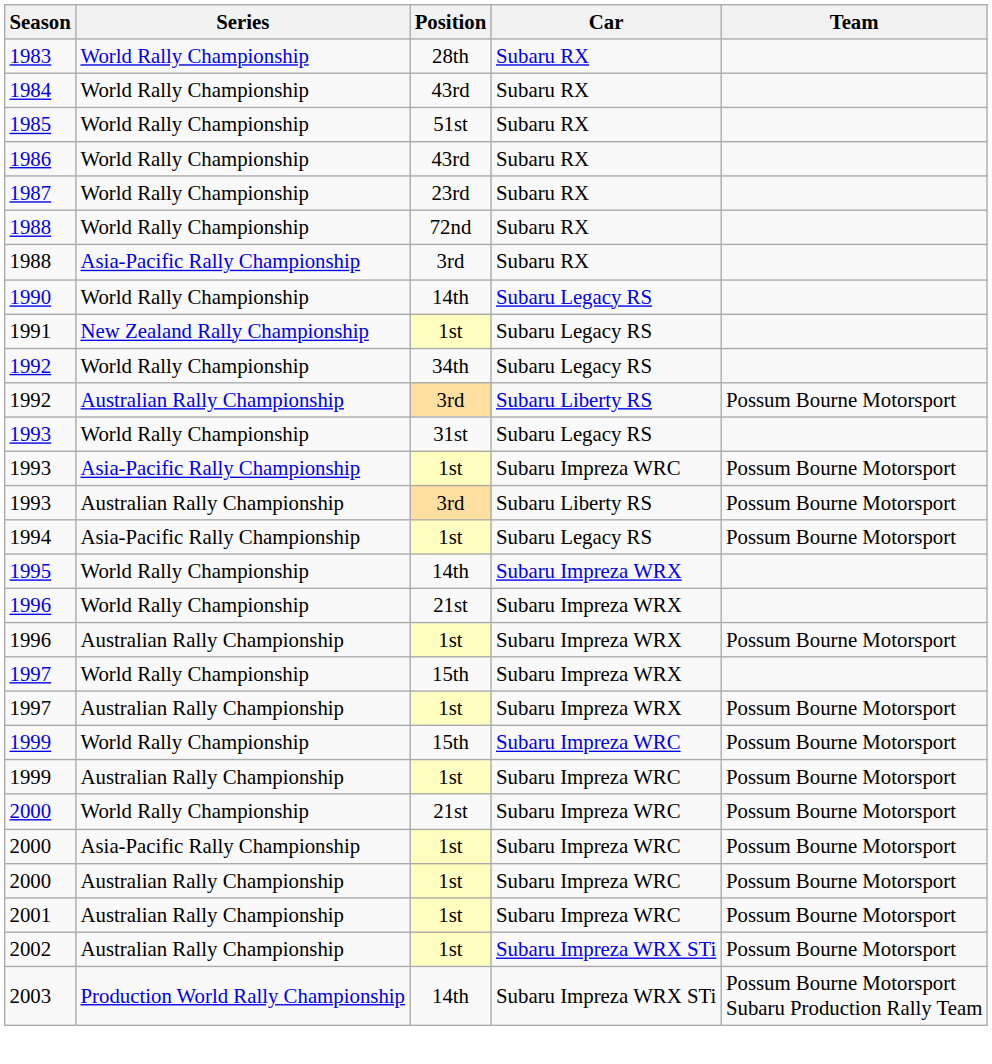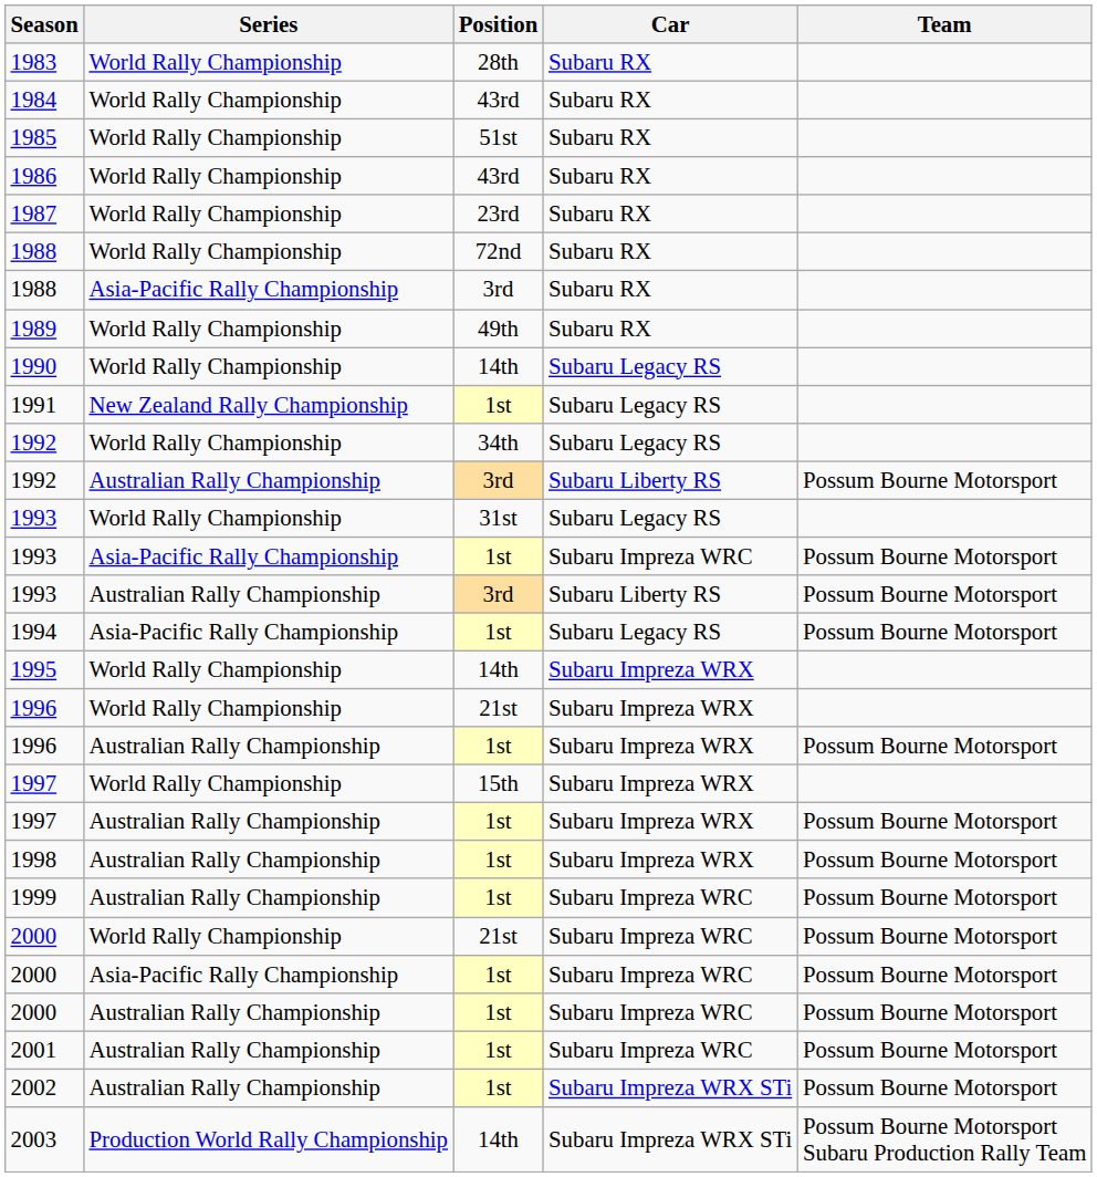 <table class="wikitable" style="font-size: 95%;">
 <tr>
 <th>Season</th>
 <th>Series</th>
 <th>Position</th>
 <th>Car</th>
 <th>Team</th>
 </tr>
 <tr>
 <td><a href='#'>1983</a></td>
 <td><a href='#'>World Rally Championship</a></td>
 <td align="center">28th</td>
 <td><a href='#'>Subaru RX</a></td>
 <td></td>
 </tr>
 <tr>
 <td><a href='#'>1984</a></td>
 <td>World Rally Championship</td>
 <td align="center">43rd</td>
 <td>Subaru RX</td>
 <td></td>
 </tr>
 <tr>
 <td><a href='#'>1985</a></td>
 <td>World Rally Championship</td>
 <td align="center">51st</td>
 <td>Subaru RX</td>
 <td></td>
 </tr>
 <tr>
 <td><a href='#'>1986</a></td>
 <td>World Rally Championship</td>
 <td align="center">43rd</td>
 <td>Subaru RX</td>
 <td></td>
 </tr>
 <tr>
 <td><a href='#'>1987</a></td>
 <td>World Rally Championship</td>
 <td align="center">23rd</td>
 <td>Subaru RX</td>
 <td></td>
 </tr>
 <tr>
 <td><a href='#'>1988</a></td>
 <td>World Rally Championship</td>
 <td align="center">72nd</td>
 <td>Subaru RX</td>
 <td></td>
 </tr>
 <tr>
 <td>1988</td>
 <td><a href='#'>Asia-Pacific Rally Championship</a></td>
 <td align="center">3rd</td>
+<td>Subaru RX</td>
+<td></td>
+</tr>
+<tr>
+<td><a href='#'>1989</a></td>
+<td>World Rally Championship</td>
+<td align="center">49th</td>
 <td>Subaru RX</td>
 <td></td>
 </tr>
 <tr>
 <td><a href='#'>1990</a></td>
 <td>World Rally Championship</td>
 <td align="center">14th</td>
 <td><a href='#'>Subaru Legacy RS</a></td>
 <td></td>
 </tr>
 <tr>
 <td>1991</td>
 <td><a href='#'>New Zealand Rally Championship</a></td>
 <td align="center" style="background:#ffffbf;">1st</td>
 <td>Subaru Legacy RS</td>
 <td></td>
 </tr>
 <tr>
 <td><a href='#'>1992</a></td>
 <td>World Rally Championship</td>
 <td align="center">34th</td>
 <td>Subaru Legacy RS</td>
 <td></td>
 </tr>
 <tr>
 <td>1992</td>
 <td><a href='#'>Australian Rally Championship</a></td>
 <td align="center" style="background:#ffdf9f;">3rd</td>
 <td><a href='#'>Subaru Liberty RS</a></td>
 <td>Possum Bourne Motorsport</td>
 </tr>
 <tr>
 <td><a href='#'>1993</a></td>
 <td>World Rally Championship</td>
 <td align="center">31st</td>
 <td>Subaru Legacy RS</td>
 <td></td>
 </tr>
 <tr>
 <td>1993</td>
 <td><a href='#'>Asia-Pacific Rally Championship</a></td>
 <td align="center" style="background:#ffffbf;">1st</td>
 <td>Subaru Impreza WRC</td>
 <td>Possum Bourne Motorsport</td>
 </tr>
 <tr>
 <td>1993</td>
 <td>Australian Rally Championship</td>
 <td align="center" style="background:#ffdf9f;">3rd</td>
 <td>Subaru Liberty RS</td>
 <td>Possum Bourne Motorsport</td>
 </tr>
 <tr>
 <td>1994</td>
 <td>Asia-Pacific Rally Championship</td>
 <td align="center" style="background:#ffffbf;">1st</td>
 <td>Subaru Legacy RS</td>
 <td>Possum Bourne Motorsport</td>
 </tr>
 <tr>
 <td><a href='#'>1995</a></td>
 <td>World Rally Championship</td>
 <td align="center">14th</td>
 <td><a href='#'>Subaru Impreza WRX</a></td>
 <td></td>
 </tr>
 <tr>
 <td><a href='#'>1996</a></td>
 <td>World Rally Championship</td>
 <td align="center">21st</td>
 <td>Subaru Impreza WRX</td>
 <td></td>
 </tr>
 <tr>
 <td>1996</td>
 <td>Australian Rally Championship</td>
 <td align="center" style="background:#ffffbf;">1st</td>
 <td>Subaru Impreza WRX</td>
 <td>Possum Bourne Motorsport</td>
 </tr>
 <tr>
 <td><a href='#'>1997</a></td>
 <td>World Rally Championship</td>
 <td align="center">15th</td>
 <td>Subaru Impreza WRX</td>
 <td></td>
 </tr>
 <tr>
 <td>1997</td>
 <td>Australian Rally Championship</td>
 <td align="center" style="background:#ffffbf;">1st</td>
 <td>Subaru Impreza WRX</td>
 <td>Possum Bourne Motorsport</td>
 </tr>
 <tr>
-<td><a href='#'>1999</a></td>
-<td>World Rally Championship</td>
-<td align="center">15th</td>
-<td><a href='#'>Subaru Impreza WRC</a></td>
+<td>1998</td>
+<td>Australian Rally Championship</td>
+<td align="center" style="background:#ffffbf;">1st</td>
+<td>Subaru Impreza WRX</td>
 <td>Possum Bourne Motorsport</td>
 </tr>
 <tr>
 <td>1999</td>
 <td>Australian Rally Championship</td>
 <td align="center" style="background:#ffffbf;">1st</td>
 <td>Subaru Impreza WRC</td>
 <td>Possum Bourne Motorsport</td>
 </tr>
 <tr>
 <td><a href='#'>2000</a></td>
 <td>World Rally Championship</td>
 <td align="center">21st</td>
 <td>Subaru Impreza WRC</td>
 <td>Possum Bourne Motorsport</td>
 </tr>
 <tr>
 <td>2000</td>
 <td>Asia-Pacific Rally Championship</td>
 <td align="center" style="background:#ffffbf;">1st</td>
 <td>Subaru Impreza WRC</td>
 <td>Possum Bourne Motorsport</td>
 </tr>
 <tr>
 <td>2000</td>
 <td>Australian Rally Championship</td>
 <td align="center" style="background:#ffffbf;">1st</td>
 <td>Subaru Impreza WRC</td>
 <td>Possum Bourne Motorsport</td>
 </tr>
 <tr>
 <td>2001</td>
 <td>Australian Rally Championship</td>
 <td align="center" style="background:#ffffbf;">1st</td>
 <td>Subaru Impreza WRC</td>
 <td>Possum Bourne Motorsport</td>
 </tr>
 <tr>
 <td>2002</td>
 <td>Australian Rally Championship</td>
 <td align="center" style="background:#ffffbf;">1st</td>
 <td><a href='#'>Subaru Impreza WRX STi</a></td>
 <td>Possum Bourne Motorsport</td>
 </tr>
 <tr>
 <td>2003</td>
 <td><a href='#'>Production World Rally Championship</a></td>
 <td align="center">14th</td>
 <td>Subaru Impreza WRX STi</td>
 <td>Possum Bourne Motorsport<br>Subaru Production Rally Team</td>
 </tr>
 </table>
